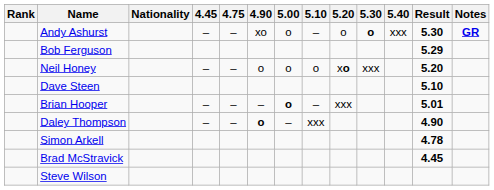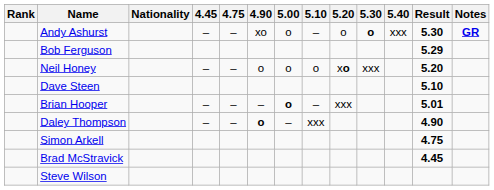 <table class="wikitable sortable" style=" text-align:center;font-size:95%">
 <tr>
 <th>Rank</th>
 <th>Name</th>
 <th>Nationality</th>
 <th>4.45</th>
 <th>4.75</th>
 <th>4.90</th>
 <th>5.00</th>
 <th>5.10</th>
 <th>5.20</th>
 <th>5.30</th>
 <th>5.40</th>
 <th>Result</th>
 <th>Notes</th>
 </tr>
 <tr>
 <td></td>
 <td align=left><a href='#'>Andy Ashurst</a></td>
 <td align=left></td>
 <td>–</td>
 <td>–</td>
 <td>xo</td>
 <td>o</td>
 <td>–</td>
 <td>o</td>
 <td><strong>o</strong></td>
 <td>xxx</td>
 <td><strong>5.30</strong></td>
 <td><strong><a href='#'>GR</a></strong></td>
 </tr>
 <tr>
 <td></td>
 <td align=left><a href='#'>Bob Ferguson</a></td>
 <td align=left></td>
 <td></td>
 <td></td>
 <td></td>
 <td></td>
 <td></td>
 <td></td>
 <td></td>
 <td></td>
 <td><strong>5.29</strong></td>
 <td></td>
 </tr>
 <tr>
 <td></td>
 <td align=left><a href='#'>Neil Honey</a></td>
 <td align=left></td>
 <td>–</td>
 <td>–</td>
 <td>o</td>
 <td>o</td>
 <td>o</td>
 <td>x<strong>o</strong></td>
 <td>xxx</td>
 <td></td>
 <td><strong>5.20</strong></td>
 <td></td>
 </tr>
 <tr>
 <td></td>
 <td align=left><a href='#'>Dave Steen</a></td>
 <td align=left></td>
 <td></td>
 <td></td>
 <td></td>
 <td></td>
 <td></td>
 <td></td>
 <td></td>
 <td></td>
 <td><strong>5.10</strong></td>
 <td></td>
 </tr>
 <tr>
 <td></td>
 <td align=left><a href='#'>Brian Hooper</a></td>
 <td align=left></td>
 <td>–</td>
 <td>–</td>
 <td>–</td>
 <td><strong>o</strong></td>
 <td>–</td>
 <td>xxx</td>
 <td></td>
 <td></td>
 <td><strong>5.01</strong></td>
 <td></td>
 </tr>
 <tr>
 <td></td>
 <td align=left><a href='#'>Daley Thompson</a></td>
 <td align=left></td>
 <td>–</td>
 <td>–</td>
 <td><strong>o</strong></td>
 <td>–</td>
 <td>xxx</td>
 <td></td>
 <td></td>
 <td></td>
 <td><strong>4.90</strong></td>
 <td></td>
 </tr>
 <tr>
 <td></td>
 <td align=left><a href='#'>Simon Arkell</a></td>
 <td align=left></td>
 <td></td>
 <td></td>
 <td></td>
 <td></td>
 <td></td>
 <td></td>
 <td></td>
 <td></td>
-<td><strong>4.78</strong></td>
+<td><strong>4.75</strong></td>
 <td></td>
 </tr>
 <tr>
 <td></td>
 <td align=left><a href='#'>Brad McStravick</a></td>
 <td align=left></td>
 <td></td>
 <td></td>
 <td></td>
 <td></td>
 <td></td>
 <td></td>
 <td></td>
 <td></td>
 <td><strong>4.45</strong></td>
 <td></td>
 </tr>
 <tr>
 <td></td>
 <td align=left><a href='#'>Steve Wilson</a></td>
 <td align=left></td>
 <td></td>
 <td></td>
 <td></td>
 <td></td>
 <td></td>
 <td></td>
 <td></td>
 <td></td>
 <td><strong></strong></td>
 <td></td>
 </tr>
 </table>
